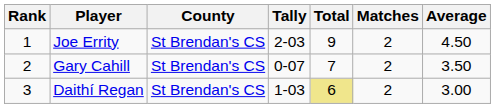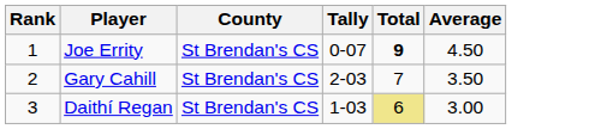 <table class="wikitable">
 <tr>
 <th>Rank</th>
 <th>Player</th>
 <th>County</th>
 <th>Tally</th>
 <th>Total</th>
-<th>Matches</th>
 <th>Average</th>
 </tr>
 <tr>
 <td rowspan=1 align=center>1</td>
 <td><a href='#'>Joe Errity</a></td>
 <td><a href='#'>St Brendan's CS</a></td>
-<td align=center>2-03</td>
-<td align=center>9</td>
-<td align=center>2</td>
+<td align=center>0-07</td>
+<td align=center><strong>9</strong></td>
 <td align=center>4.50</td>
 </tr>
 <tr>
 <td rowspan=1 align=center>2</td>
 <td><a href='#'>Gary Cahill</a></td>
 <td><a href='#'>St Brendan's CS</a></td>
-<td align=center>0-07</td>
+<td align=center>2-03</td>
 <td align=center>7</td>
-<td align=center>2</td>
 <td align=center>3.50</td>
 </tr>
 <tr>
 <td rowspan=1 align=center>3</td>
 <td><a href='#'>Daithí Regan</a></td>
 <td><a href='#'>St Brendan's CS</a></td>
 <td align=center>1-03</td>
 <td align=center style="background: khaki;">6</td>
-<td align=center>2</td>
 <td align=center>3.00</td>
 </tr>
 </table>
